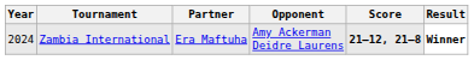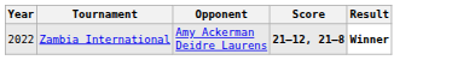 <table class="sortable wikitable" style="font-size: 90%;">
 <tr>
 <th>Year</th>
 <th>Tournament</th>
-<th>Partner</th>
 <th>Opponent</th>
 <th>Score</th>
 <th>Result</th>
 </tr>
 <tr style="background:#E9E9E9">
-<td align="center">2024</td>
+<td align="center">2022</td>
 <td align="left"><a href='#'>Zambia International</a></td>
-<td align="left"> <a href='#'>Era Maftuha</a></td>
 <td align="left"> <a href='#'>Amy Ackerman</a><br> <a href='#'>Deidre Laurens</a></td>
 <td align="left"><strong>21–12, 21–8</strong></td>
 <td style="text-align:left; background:white"> <strong>Winner</strong></td>
 </tr>
 </table>
